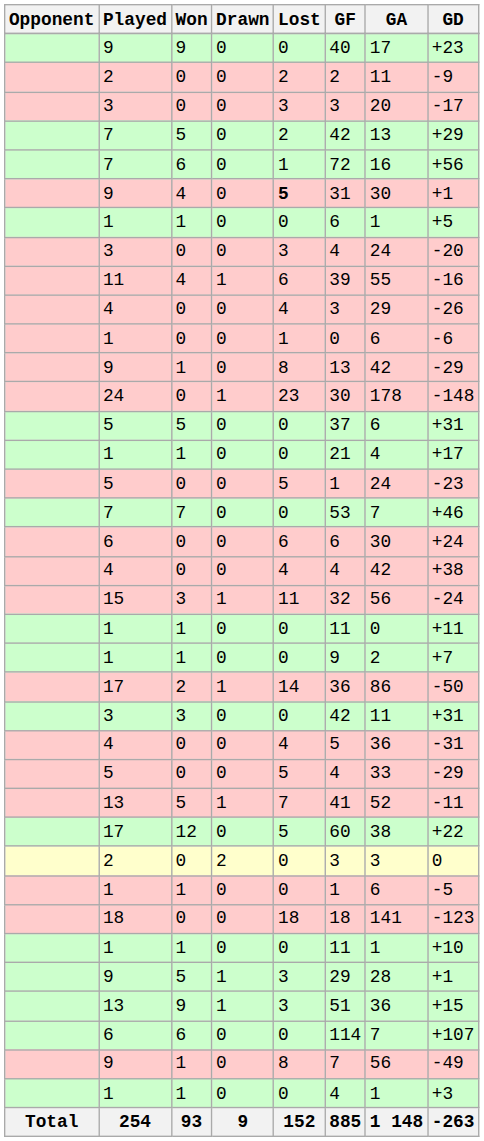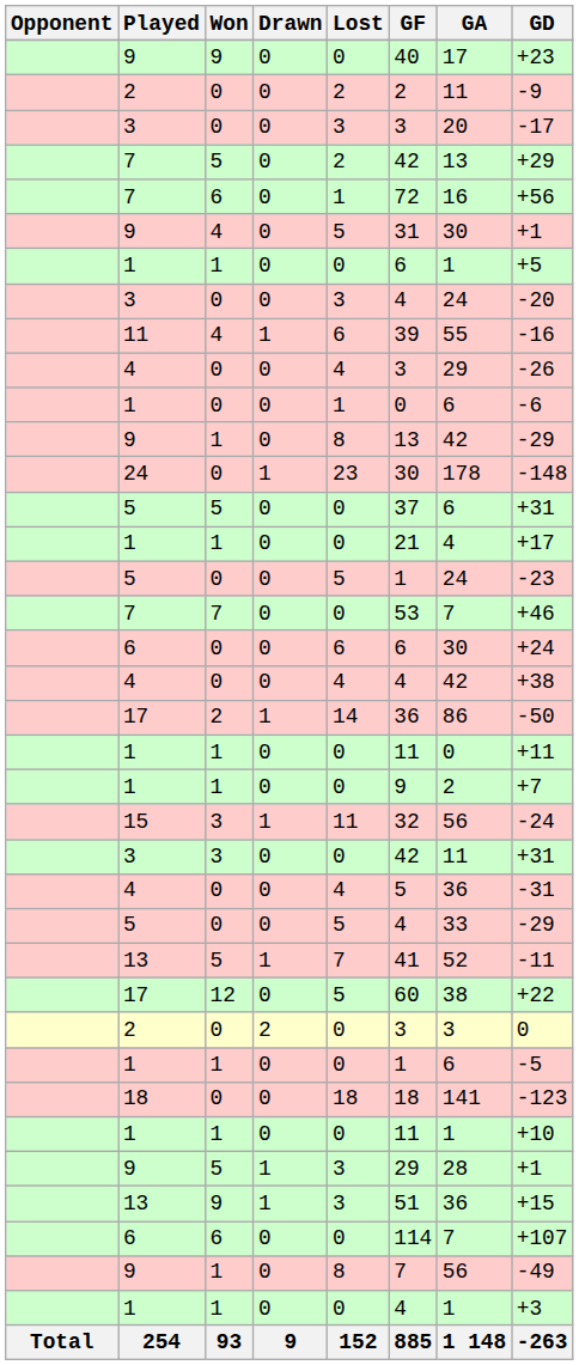 <table class="sortable wikitable">
 <tr>
 <th>Opponent</th>
 <th>Played</th>
 <th>Won</th>
 <th>Drawn</th>
 <th>Lost</th>
 <th>GF</th>
 <th>GA</th>
 <th>GD</th>
 </tr>
 <tr bgcolor="#d0ffd0" align="center">
 </tr>
 <tr bgcolor=#CCFFCC>
 <td></td>
 <td>9</td>
 <td>9</td>
 <td>0</td>
 <td>0</td>
 <td>40</td>
 <td>17</td>
 <td>+23</td>
 </tr>
 <tr bgcolor=#FFCCCC>
 <td></td>
 <td>2</td>
 <td>0</td>
 <td>0</td>
 <td>2</td>
 <td>2</td>
 <td>11</td>
 <td>-9</td>
 </tr>
 <tr bgcolor=#FFCCCC>
 <td></td>
 <td>3</td>
 <td>0</td>
 <td>0</td>
 <td>3</td>
 <td>3</td>
 <td>20</td>
 <td>-17</td>
 </tr>
 <tr bgcolor=#CCFFCC>
 <td></td>
 <td>7</td>
 <td>5</td>
 <td>0</td>
 <td>2</td>
 <td>42</td>
 <td>13</td>
 <td>+29</td>
 </tr>
 <tr bgcolor=#CCFFCC>
 <td></td>
 <td>7</td>
 <td>6</td>
 <td>0</td>
 <td>1</td>
 <td>72</td>
 <td>16</td>
 <td>+56</td>
 </tr>
 <tr bgcolor=#FFCCCC>
 <td></td>
 <td>9</td>
 <td>4</td>
 <td>0</td>
-<td><strong>5</strong></td>
+<td>5</td>
 <td>31</td>
 <td>30</td>
 <td>+1</td>
 </tr>
 <tr bgcolor=#CCFFCC>
 <td></td>
 <td>1</td>
 <td>1</td>
 <td>0</td>
 <td>0</td>
 <td>6</td>
 <td>1</td>
 <td>+5</td>
 </tr>
 <tr bgcolor=#FFCCCC>
 <td></td>
 <td>3</td>
 <td>0</td>
 <td>0</td>
 <td>3</td>
 <td>4</td>
 <td>24</td>
 <td>-20</td>
 </tr>
 <tr bgcolor=#FFCCCC>
 <td></td>
 <td>11</td>
 <td>4</td>
 <td>1</td>
 <td>6</td>
 <td>39</td>
 <td>55</td>
 <td>-16</td>
 </tr>
 <tr bgcolor=#FFCCCC>
 <td></td>
 <td>4</td>
 <td>0</td>
 <td>0</td>
 <td>4</td>
 <td>3</td>
 <td>29</td>
 <td>-26</td>
 </tr>
 <tr bgcolor=#FFCCCC>
 <td></td>
 <td>1</td>
 <td>0</td>
 <td>0</td>
 <td>1</td>
 <td>0</td>
 <td>6</td>
 <td>-6</td>
 </tr>
 <tr bgcolor=#FFCCCC>
 <td></td>
 <td>9</td>
 <td>1</td>
 <td>0</td>
 <td>8</td>
 <td>13</td>
 <td>42</td>
 <td>-29</td>
 </tr>
 <tr bgcolor=#FFCCCC>
 <td></td>
 <td>24</td>
 <td>0</td>
 <td>1</td>
 <td>23</td>
 <td>30</td>
 <td>178</td>
 <td>-148</td>
 </tr>
 <tr bgcolor=#CCFFCC>
 <td></td>
 <td>5</td>
 <td>5</td>
 <td>0</td>
 <td>0</td>
 <td>37</td>
 <td>6</td>
 <td>+31</td>
 </tr>
 <tr bgcolor=#CCFFCC>
 <td></td>
 <td>1</td>
 <td>1</td>
 <td>0</td>
 <td>0</td>
 <td>21</td>
 <td>4</td>
 <td>+17</td>
 </tr>
 <tr bgcolor=#FFCCCC>
 <td></td>
 <td>5</td>
 <td>0</td>
 <td>0</td>
 <td>5</td>
 <td>1</td>
 <td>24</td>
 <td>-23</td>
 </tr>
 <tr bgcolor=#CCFFCC>
 <td></td>
 <td>7</td>
 <td>7</td>
 <td>0</td>
 <td>0</td>
 <td>53</td>
 <td>7</td>
 <td>+46</td>
 </tr>
 <tr bgcolor=#FFCCCC>
 <td></td>
 <td>6</td>
 <td>0</td>
 <td>0</td>
 <td>6</td>
 <td>6</td>
 <td>30</td>
 <td>+24</td>
 </tr>
 <tr bgcolor=#FFCCCC>
 <td></td>
 <td>4</td>
 <td>0</td>
 <td>0</td>
 <td>4</td>
 <td>4</td>
 <td>42</td>
 <td>+38</td>
 </tr>
 <tr bgcolor=#FFCCCC>
 <td></td>
-<td>15</td>
-<td>3</td>
+<td>17</td>
+<td>2</td>
 <td>1</td>
-<td>11</td>
-<td>32</td>
-<td>56</td>
-<td>-24</td>
+<td>14</td>
+<td>36</td>
+<td>86</td>
+<td>-50</td>
 </tr>
 <tr bgcolor=#CCFFCC>
 <td></td>
 <td>1</td>
 <td>1</td>
 <td>0</td>
 <td>0</td>
 <td>11</td>
 <td>0</td>
 <td>+11</td>
 </tr>
 <tr bgcolor=#CCFFCC>
 <td></td>
 <td>1</td>
 <td>1</td>
 <td>0</td>
 <td>0</td>
 <td>9</td>
 <td>2</td>
 <td>+7</td>
 </tr>
 <tr bgcolor=#FFCCCC>
 <td></td>
-<td>17</td>
-<td>2</td>
+<td>15</td>
+<td>3</td>
 <td>1</td>
-<td>14</td>
-<td>36</td>
-<td>86</td>
-<td>-50</td>
+<td>11</td>
+<td>32</td>
+<td>56</td>
+<td>-24</td>
 </tr>
 <tr bgcolor=#CCFFCC>
 <td></td>
 <td>3</td>
 <td>3</td>
 <td>0</td>
 <td>0</td>
 <td>42</td>
 <td>11</td>
 <td>+31</td>
 </tr>
 <tr bgcolor=#FFCCCC>
 <td></td>
 <td>4</td>
 <td>0</td>
 <td>0</td>
 <td>4</td>
 <td>5</td>
 <td>36</td>
 <td>-31</td>
 </tr>
 <tr bgcolor=#FFCCCC>
 <td></td>
 <td>5</td>
 <td>0</td>
 <td>0</td>
 <td>5</td>
 <td>4</td>
 <td>33</td>
 <td>-29</td>
 </tr>
 <tr bgcolor=#FFCCCC>
 <td></td>
 <td>13</td>
 <td>5</td>
 <td>1</td>
 <td>7</td>
 <td>41</td>
 <td>52</td>
 <td>-11</td>
 </tr>
 <tr bgcolor=#CCFFCC>
 <td></td>
 <td>17</td>
 <td>12</td>
 <td>0</td>
 <td>5</td>
 <td>60</td>
 <td>38</td>
 <td>+22</td>
 </tr>
 <tr bgcolor=#FFFFCC>
 <td><em></em></td>
 <td>2</td>
 <td>0</td>
 <td>2</td>
 <td>0</td>
 <td>3</td>
 <td>3</td>
 <td>0</td>
 </tr>
 <tr bgcolor=#FFCCCC>
 <td></td>
 <td>1</td>
 <td>1</td>
 <td>0</td>
 <td>0</td>
 <td>1</td>
 <td>6</td>
 <td>-5</td>
 </tr>
 <tr bgcolor=#FFCCCC>
 <td></td>
 <td>18</td>
 <td>0</td>
 <td>0</td>
 <td>18</td>
 <td>18</td>
 <td>141</td>
 <td>-123</td>
 </tr>
 <tr bgcolor=#CCFFCC>
 <td></td>
 <td>1</td>
 <td>1</td>
 <td>0</td>
 <td>0</td>
 <td>11</td>
 <td>1</td>
 <td>+10</td>
 </tr>
 <tr bgcolor=#CCFFCC>
 <td></td>
 <td>9</td>
 <td>5</td>
 <td>1</td>
 <td>3</td>
 <td>29</td>
 <td>28</td>
 <td>+1</td>
 </tr>
 <tr bgcolor=#CCFFCC>
 <td></td>
 <td>13</td>
 <td>9</td>
 <td>1</td>
 <td>3</td>
 <td>51</td>
 <td>36</td>
 <td>+15</td>
 </tr>
 <tr bgcolor=#CCFFCC>
 <td></td>
 <td>6</td>
 <td>6</td>
 <td>0</td>
 <td>0</td>
 <td>114</td>
 <td>7</td>
 <td>+107</td>
 </tr>
 <tr bgcolor=#FFCCCC>
 <td></td>
 <td>9</td>
 <td>1</td>
 <td>0</td>
 <td>8</td>
 <td>7</td>
 <td>56</td>
 <td>-49</td>
 </tr>
 <tr bgcolor=#CCFFCC>
 <td></td>
 <td>1</td>
 <td>1</td>
 <td>0</td>
 <td>0</td>
 <td>4</td>
 <td>1</td>
 <td>+3</td>
 </tr>
 <tr>
 <th>Total</th>
 <th>254</th>
 <th>93</th>
 <th>9</th>
 <th>152</th>
 <th>885</th>
 <th>1 148</th>
 <th>-263</th>
 </tr>
 </table>
